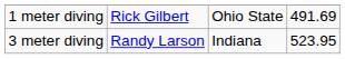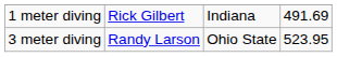 <table class="wikitable sortable" style="text-align:left">
 <tr>
 </tr>
 <tr>
 <td>1 meter diving</td>
 <td><a href='#'>Rick Gilbert</a></td>
-<td>Ohio State</td>
+<td>Indiana</td>
 <td>491.69</td>
 </tr>
 <tr>
 <td>3 meter diving</td>
 <td><a href='#'>Randy Larson</a></td>
-<td>Indiana</td>
+<td>Ohio State</td>
 <td>523.95</td>
 </tr>
 </table>
